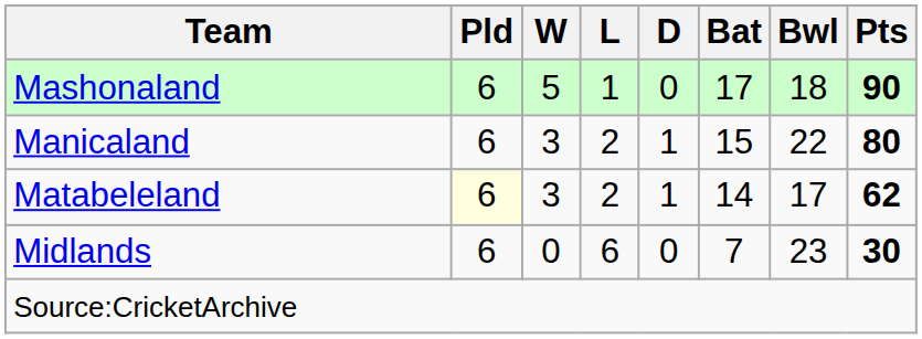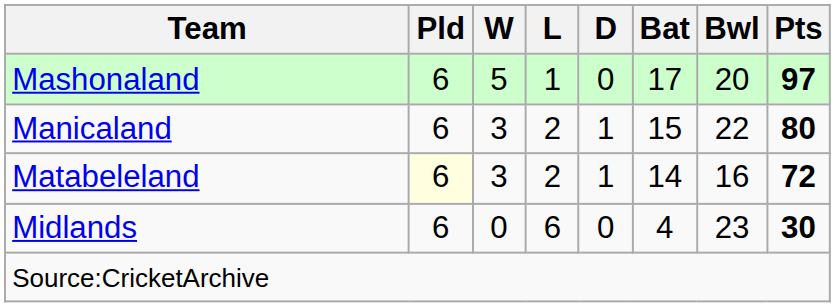 <table class="wikitable" style="text-align: center;">
 <tr>
 <th width=200>Team</th>
 <th width=20>Pld</th>
 <th width=20>W</th>
 <th width=20>L</th>
 <th width=20>D</th>
 <th width=20>Bat</th>
 <th width=20>Bwl</th>
 <th width=20>Pts</th>
 </tr>
 <tr style="background:#ccffcc;">
 <td align=left><a href='#'>Mashonaland</a></td>
 <td>6</td>
 <td>5</td>
 <td>1</td>
 <td>0</td>
 <td>17</td>
-<td>18</td>
-<td><strong>90</strong></td>
+<td>20</td>
+<td><strong>97</strong></td>
 </tr>
 <tr>
 <td align=left><a href='#'>Manicaland</a></td>
 <td>6</td>
 <td>3</td>
 <td>2</td>
 <td>1</td>
 <td>15</td>
 <td>22</td>
 <td><strong>80</strong></td>
 </tr>
 <tr>
 <td align=left><a href='#'>Matabeleland</a></td>
 <td style="background: lightyellow;">6</td>
 <td>3</td>
 <td>2</td>
 <td>1</td>
 <td>14</td>
-<td>17</td>
-<td><strong>62</strong></td>
+<td>16</td>
+<td><strong>72</strong></td>
 </tr>
 <tr>
 <td align=left><a href='#'>Midlands</a></td>
 <td>6</td>
 <td>0</td>
 <td>6</td>
 <td>0</td>
-<td>7</td>
+<td>4</td>
 <td>23</td>
 <td><strong>30</strong></td>
 </tr>
 <tr>
 <td align=left colspan="8"><small>Source:CricketArchive</small></td>
 </tr>
 </table>
